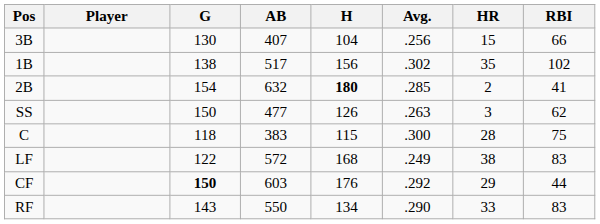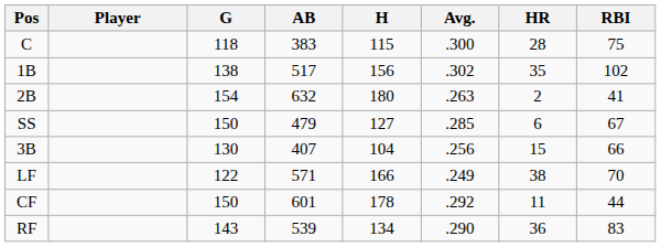 <table class="wikitable sortable">
 <tr>
 <th bgcolor="#DDDDFF" width="5%">Pos</th>
 <th bgcolor="#DDDDFF" width="16%">Player</th>
 <th bgcolor="#DDDDFF" width="9%">G</th>
 <th bgcolor="#DDDDFF" width="9%">AB</th>
 <th bgcolor="#DDDDFF" width="9%">H</th>
 <th bgcolor="#DDDDFF" width="9%">Avg.</th>
 <th bgcolor="#DDDDFF" width="9%">HR</th>
 <th bgcolor="#DDDDFF" width="9%">RBI</th>
 </tr>
 <tr align="center">
-<td>3B</td>
+<td>C</td>
 <td></td>
-<td>130</td>
-<td>407</td>
-<td>104</td>
-<td>.256</td>
-<td>15</td>
-<td>66</td>
+<td>118</td>
+<td>383</td>
+<td>115</td>
+<td>.300</td>
+<td>28</td>
+<td>75</td>
 </tr>
 <tr align="center">
 <td>1B</td>
 <td></td>
 <td>138</td>
 <td>517</td>
 <td>156</td>
 <td>.302</td>
 <td>35</td>
 <td>102</td>
 </tr>
 <tr align="center">
 <td>2B</td>
 <td></td>
 <td>154</td>
 <td>632</td>
-<td><strong>180</strong></td>
-<td>.285</td>
+<td>180</td>
+<td>.263</td>
 <td>2</td>
 <td>41</td>
 </tr>
 <tr align="center">
 <td>SS</td>
 <td></td>
 <td>150</td>
-<td>477</td>
-<td>126</td>
-<td>.263</td>
-<td>3</td>
-<td>62</td>
+<td>479</td>
+<td>127</td>
+<td>.285</td>
+<td>6</td>
+<td>67</td>
 </tr>
 <tr align="center">
-<td>C</td>
+<td>3B</td>
 <td></td>
-<td>118</td>
-<td>383</td>
-<td>115</td>
-<td>.300</td>
-<td>28</td>
-<td>75</td>
+<td>130</td>
+<td>407</td>
+<td>104</td>
+<td>.256</td>
+<td>15</td>
+<td>66</td>
 </tr>
 <tr align="center">
 <td>LF</td>
 <td></td>
 <td>122</td>
-<td>572</td>
-<td>168</td>
+<td>571</td>
+<td>166</td>
 <td>.249</td>
 <td>38</td>
-<td>83</td>
+<td>70</td>
 </tr>
 <tr align="center">
 <td>CF</td>
 <td></td>
-<td><strong>150</strong></td>
-<td>603</td>
-<td>176</td>
+<td>150</td>
+<td>601</td>
+<td>178</td>
 <td>.292</td>
-<td>29</td>
+<td>11</td>
 <td>44</td>
 </tr>
 <tr align="center">
 <td>RF</td>
 <td></td>
 <td>143</td>
-<td>550</td>
+<td>539</td>
 <td>134</td>
 <td>.290</td>
-<td>33</td>
+<td>36</td>
 <td>83</td>
 </tr>
 </table>
